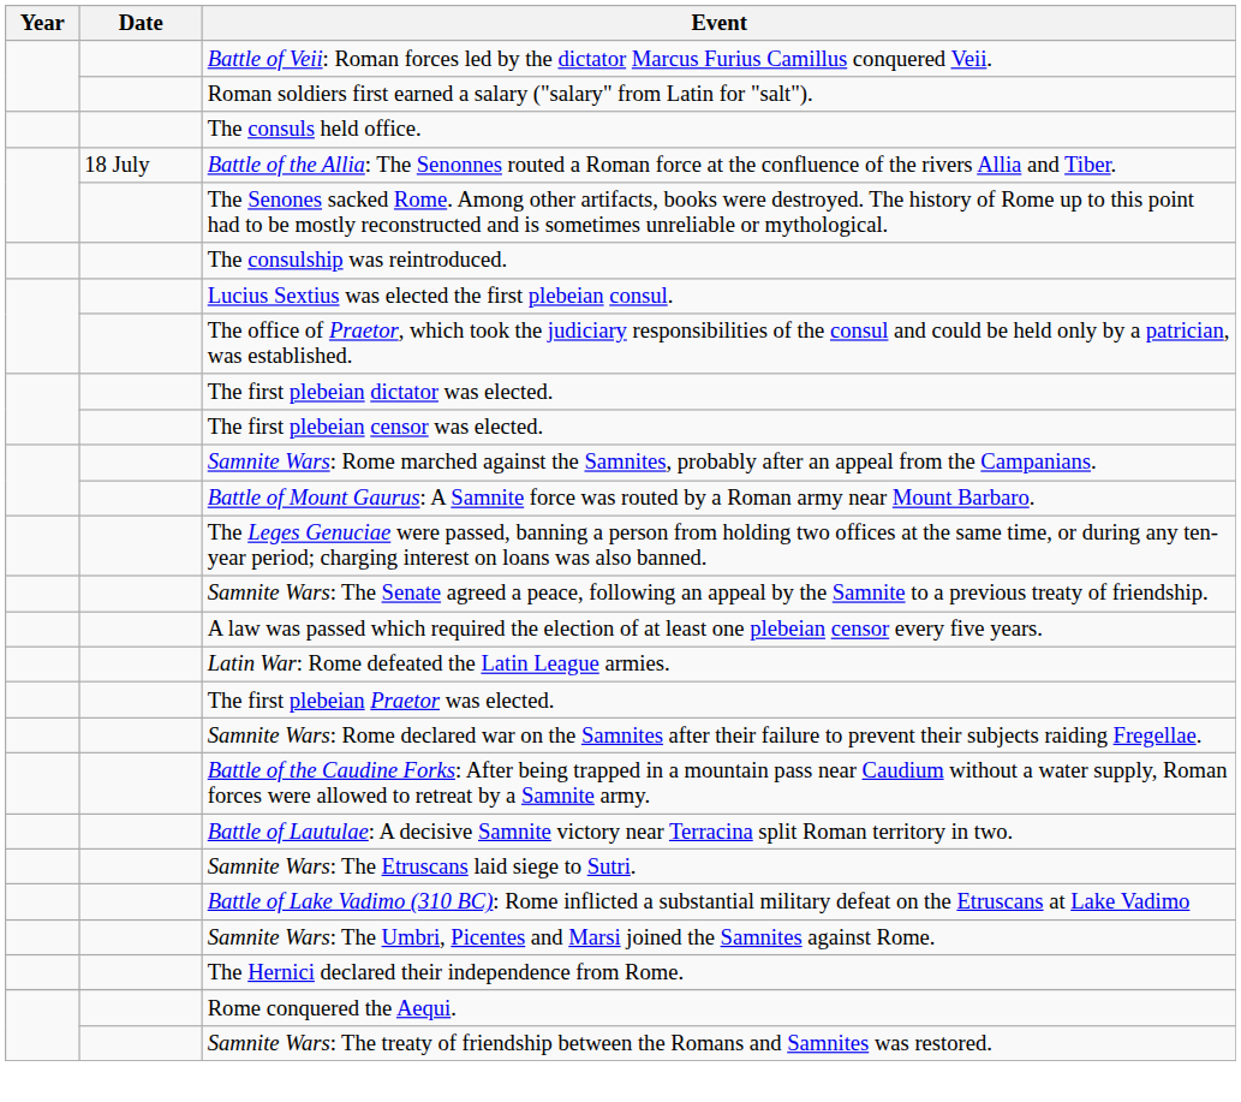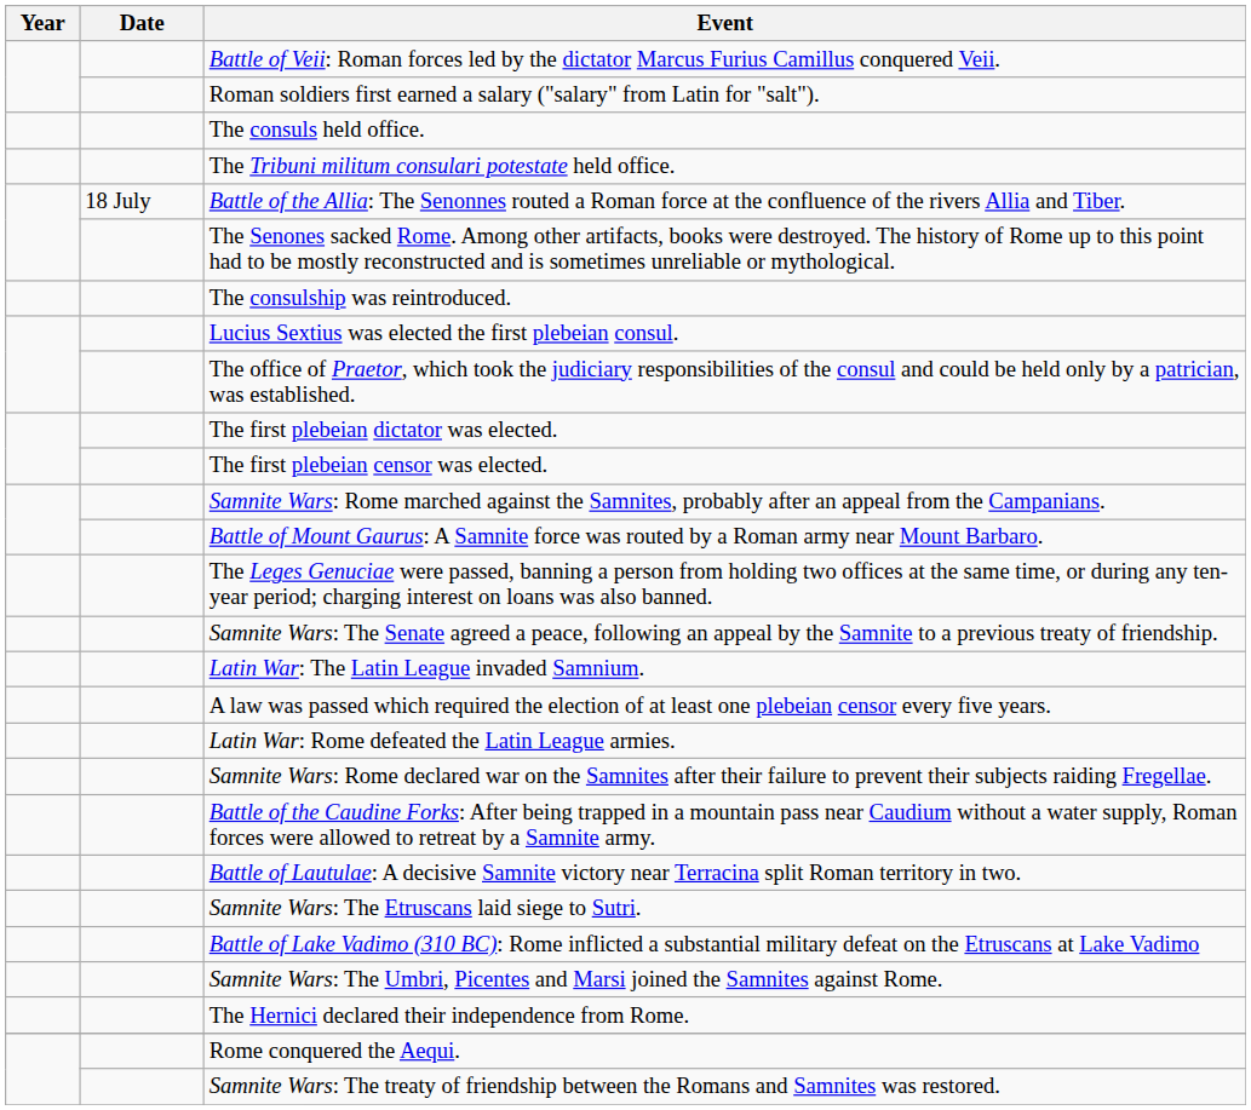 <table class="wikitable" width="100%">
 <tr>
 <th style="width:6%">Year</th>
 <th style="width:10%">Date</th>
 <th>Event</th>
 </tr>
 <tr>
 <td rowspan="2" valign="top"></td>
 <td></td>
 <td><em><a href='#'>Battle of Veii</a></em>: Roman forces led by the <a href='#'>dictator</a> <a href='#'>Marcus Furius Camillus</a> conquered <a href='#'>Veii</a>.</td>
 </tr>
 <tr>
 <td></td>
 <td>Roman soldiers first earned a salary ("salary" from Latin for "salt").</td>
 </tr>
 <tr>
 <td></td>
 <td></td>
 <td>The <a href='#'>consuls</a> held office.</td>
+</tr>
+<tr das nie waar eh>
+<td></td>
+<td></td>
+<td>The <em><a href='#'>Tribuni militum consulari potestate</a></em> held office.</td>
 </tr>
 <tr>
 <td rowspan="2" valign="top"></td>
 <td>18 July</td>
 <td><em><a href='#'>Battle of the Allia</a></em>: The <a href='#'>Senonnes</a> routed a Roman force at the confluence of the rivers <a href='#'>Allia</a> and <a href='#'>Tiber</a>.</td>
 </tr>
 <tr>
 <td></td>
 <td>The <a href='#'>Senones</a> sacked <a href='#'>Rome</a>. Among other artifacts, books were destroyed. The history of Rome up to this point had to be mostly reconstructed and is sometimes unreliable or mythological.</td>
 </tr>
 <tr>
 <td></td>
 <td></td>
 <td>The <a href='#'>consulship</a> was reintroduced.</td>
 </tr>
 <tr>
 <td rowspan="2" valign="top"></td>
 <td></td>
 <td><a href='#'>Lucius Sextius</a> was elected the first <a href='#'>plebeian</a> <a href='#'>consul</a>.</td>
 </tr>
 <tr>
 <td></td>
 <td>The office of <em><a href='#'>Praetor</a></em>, which took the <a href='#'>judiciary</a> responsibilities of the <a href='#'>consul</a> and could be held only by a <a href='#'>patrician</a>, was established.</td>
 </tr>
 <tr>
 <td rowspan="2" valign="top"></td>
 <td></td>
 <td>The first <a href='#'>plebeian</a> <a href='#'>dictator</a> was elected.</td>
 </tr>
 <tr>
 <td></td>
 <td>The first <a href='#'>plebeian</a> <a href='#'>censor</a> was elected.</td>
 </tr>
 <tr>
 <td rowspan="2" valign="top"></td>
 <td></td>
 <td><em><a href='#'>Samnite Wars</a></em>: Rome marched against the <a href='#'>Samnites</a>, probably after an appeal from the <a href='#'>Campanians</a>.</td>
 </tr>
 <tr>
 <td></td>
 <td><em><a href='#'>Battle of Mount Gaurus</a></em>: A <a href='#'>Samnite</a> force was routed by a Roman army near <a href='#'>Mount Barbaro</a>.</td>
 </tr>
 <tr>
 <td></td>
 <td></td>
 <td>The <em><a href='#'>Leges Genuciae</a></em> were passed, banning a person from holding two offices at the same time, or during any ten-year period; charging interest on loans was also banned.</td>
 </tr>
 <tr>
 <td></td>
 <td></td>
 <td><em>Samnite Wars</em>: The <a href='#'>Senate</a> agreed a peace, following an appeal by the <a href='#'>Samnite</a> to a previous treaty of friendship.</td>
 </tr>
 <tr>
 <td></td>
 <td></td>
+<td><em><a href='#'>Latin War</a></em>: The <a href='#'>Latin League</a> invaded <a href='#'>Samnium</a>.</td>
+</tr>
+<tr>
+<td></td>
+<td></td>
 <td>A law was passed which required the election of at least one <a href='#'>plebeian</a> <a href='#'>censor</a> every five years.</td>
 </tr>
 <tr>
 <td></td>
 <td></td>
 <td><em>Latin War</em>: Rome defeated the <a href='#'>Latin League</a> armies.</td>
-</tr>
-<tr>
-<td></td>
-<td></td>
-<td>The first <a href='#'>plebeian</a> <em><a href='#'>Praetor</a></em> was elected.</td>
 </tr>
 <tr>
 <td></td>
 <td></td>
 <td><em>Samnite Wars</em>: Rome declared war on the <a href='#'>Samnites</a> after their failure to prevent their subjects raiding <a href='#'>Fregellae</a>.</td>
 </tr>
 <tr>
 <td></td>
 <td></td>
 <td><em><a href='#'>Battle of the Caudine Forks</a></em>: After being trapped in a mountain pass near <a href='#'>Caudium</a> without a water supply, Roman forces were allowed to retreat by a <a href='#'>Samnite</a> army.</td>
 </tr>
 <tr>
 <td></td>
 <td></td>
 <td><em><a href='#'>Battle of Lautulae</a></em>: A decisive <a href='#'>Samnite</a> victory near <a href='#'>Terracina</a> split Roman territory in two.</td>
 </tr>
 <tr>
 <td></td>
 <td></td>
 <td><em>Samnite Wars</em>: The <a href='#'>Etruscans</a> laid siege to <a href='#'>Sutri</a>.</td>
 </tr>
 <tr>
 <td></td>
 <td></td>
 <td><em><a href='#'>Battle of Lake Vadimo (310 BC)</a></em>: Rome inflicted a substantial military defeat on the <a href='#'>Etruscans</a> at <a href='#'>Lake Vadimo</a></td>
 </tr>
 <tr>
 <td></td>
 <td></td>
 <td><em>Samnite Wars</em>: The <a href='#'>Umbri</a>, <a href='#'>Picentes</a> and <a href='#'>Marsi</a> joined the <a href='#'>Samnites</a> against Rome.</td>
 </tr>
 <tr>
 <td></td>
 <td></td>
 <td>The <a href='#'>Hernici</a> declared their independence from Rome.</td>
 </tr>
 <tr das nie waar eh>
 </tr>
 <tr>
 <td rowspan="2" valign="top"></td>
 <td></td>
 <td>Rome conquered the <a href='#'>Aequi</a>.</td>
 </tr>
 <tr>
 <td></td>
 <td><em>Samnite Wars</em>: The treaty of friendship between the Romans and <a href='#'>Samnites</a> was restored.</td>
 </tr>
 </table>
